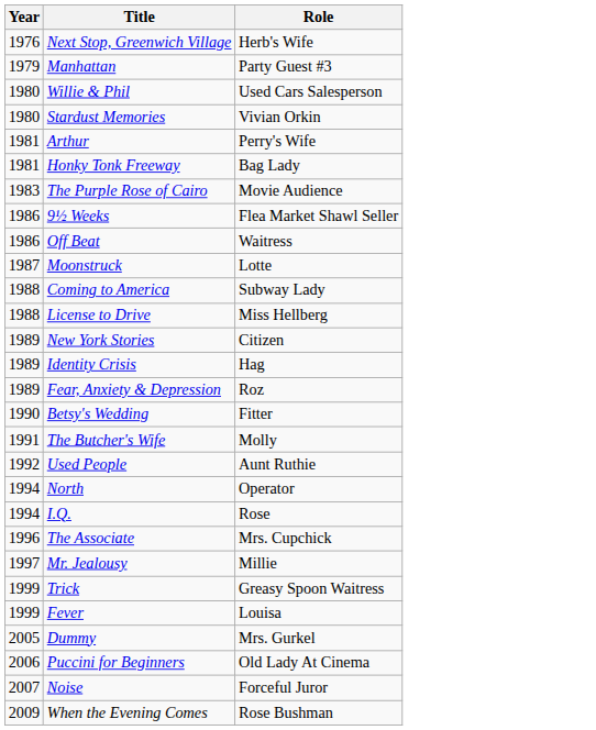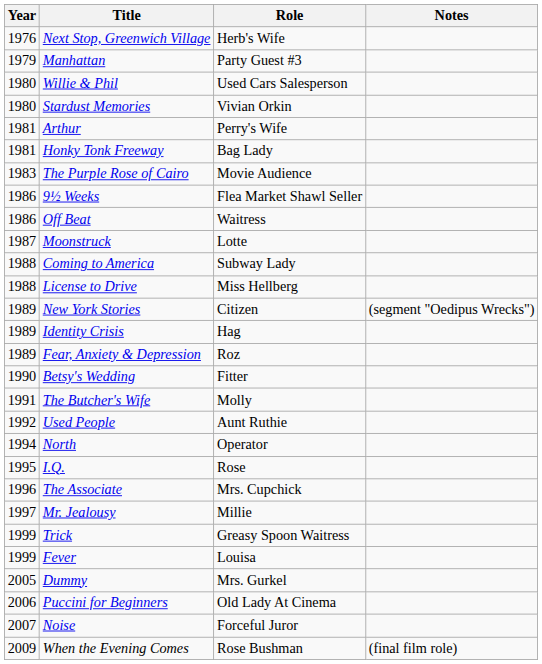 <table class="wikitable sortable">
 <tr>
 <th>Year</th>
 <th>Title</th>
 <th>Role</th>
+<th>Notes</th>
 </tr>
 <tr>
 <td>1976</td>
 <td><em><a href='#'>Next Stop, Greenwich Village</a></em></td>
 <td>Herb's Wife</td>
+<td></td>
 </tr>
 <tr>
 <td>1979</td>
 <td><em><a href='#'>Manhattan</a></em></td>
 <td>Party Guest #3</td>
+<td></td>
 </tr>
 <tr>
 <td>1980</td>
 <td><em><a href='#'>Willie & Phil</a></em></td>
 <td>Used Cars Salesperson</td>
+<td></td>
 </tr>
 <tr>
 <td>1980</td>
 <td><em><a href='#'>Stardust Memories</a></em></td>
 <td>Vivian Orkin</td>
+<td></td>
 </tr>
 <tr>
 <td>1981</td>
 <td><em><a href='#'>Arthur</a></em></td>
 <td>Perry's Wife</td>
+<td></td>
 </tr>
 <tr>
 <td>1981</td>
 <td><em><a href='#'>Honky Tonk Freeway</a></em></td>
 <td>Bag Lady</td>
+<td></td>
 </tr>
 <tr>
 <td>1983</td>
 <td><em><a href='#'>The Purple Rose of Cairo</a></em></td>
 <td>Movie Audience</td>
+<td></td>
 </tr>
 <tr>
 <td>1986</td>
 <td><em><a href='#'>9½ Weeks</a></em></td>
 <td>Flea Market Shawl Seller</td>
+<td></td>
 </tr>
 <tr>
 <td>1986</td>
 <td><em><a href='#'>Off Beat</a></em></td>
 <td>Waitress</td>
+<td></td>
 </tr>
 <tr>
 <td>1987</td>
 <td><em><a href='#'>Moonstruck</a></em></td>
 <td>Lotte</td>
+<td></td>
 </tr>
 <tr>
 <td>1988</td>
 <td><em><a href='#'>Coming to America</a></em></td>
 <td>Subway Lady</td>
+<td></td>
 </tr>
 <tr>
 <td>1988</td>
 <td><em><a href='#'>License to Drive</a></em></td>
 <td>Miss Hellberg</td>
+<td></td>
 </tr>
 <tr>
 <td>1989</td>
 <td><em><a href='#'>New York Stories</a></em></td>
 <td>Citizen</td>
+<td>(segment "Oedipus Wrecks")</td>
 </tr>
 <tr>
 <td>1989</td>
 <td><em><a href='#'>Identity Crisis</a></em></td>
 <td>Hag</td>
+<td></td>
 </tr>
 <tr>
 <td>1989</td>
 <td><em><a href='#'>Fear, Anxiety & Depression</a></em></td>
 <td>Roz</td>
+<td></td>
 </tr>
 <tr>
 <td>1990</td>
 <td><em><a href='#'>Betsy's Wedding</a></em></td>
 <td>Fitter</td>
+<td></td>
 </tr>
 <tr>
 <td>1991</td>
 <td><em><a href='#'>The Butcher's Wife</a></em></td>
 <td>Molly</td>
+<td></td>
 </tr>
 <tr>
 <td>1992</td>
 <td><em><a href='#'>Used People</a></em></td>
 <td>Aunt Ruthie</td>
+<td></td>
 </tr>
 <tr>
 <td>1994</td>
 <td><em><a href='#'>North</a></em></td>
 <td>Operator</td>
+<td></td>
 </tr>
 <tr>
-<td>1994</td>
+<td>1995</td>
 <td><em><a href='#'>I.Q.</a></em></td>
 <td>Rose</td>
+<td></td>
 </tr>
 <tr>
 <td>1996</td>
 <td><em><a href='#'>The Associate</a></em></td>
 <td>Mrs. Cupchick</td>
+<td></td>
 </tr>
 <tr>
 <td>1997</td>
 <td><em><a href='#'>Mr. Jealousy</a></em></td>
 <td>Millie</td>
+<td></td>
 </tr>
 <tr>
 <td>1999</td>
 <td><em><a href='#'>Trick</a></em></td>
 <td>Greasy Spoon Waitress</td>
+<td></td>
 </tr>
 <tr>
 <td>1999</td>
 <td><em><a href='#'>Fever</a></em></td>
 <td>Louisa</td>
+<td></td>
 </tr>
 <tr>
 <td>2005</td>
 <td><em><a href='#'>Dummy</a></em></td>
 <td>Mrs. Gurkel</td>
+<td></td>
 </tr>
 <tr>
 <td>2006</td>
 <td><em><a href='#'>Puccini for Beginners</a></em></td>
 <td>Old Lady At Cinema</td>
+<td></td>
 </tr>
 <tr>
 <td>2007</td>
 <td><em><a href='#'>Noise</a></em></td>
 <td>Forceful Juror</td>
+<td></td>
 </tr>
 <tr>
 <td>2009</td>
 <td><em>When the Evening Comes</em></td>
 <td>Rose Bushman</td>
+<td>(final film role)</td>
 </tr>
 </table>
